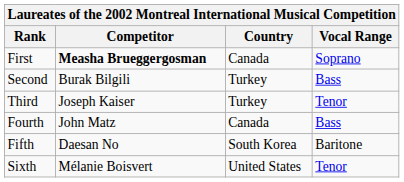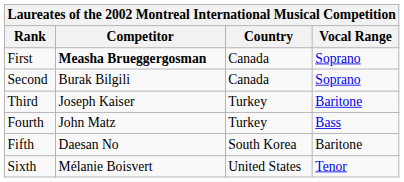 <table class="wikitable">
 <tr>
 <th colspan="4">Laureates of the 2002 Montreal International Musical Competition</th>
 </tr>
 <tr>
 <th>Rank</th>
 <th>Competitor</th>
 <th>Country</th>
 <th>Vocal Range</th>
 </tr>
 <tr>
 <td>First</td>
 <td><strong>Measha Brueggergosman</strong></td>
 <td> Canada</td>
 <td><a href='#'>Soprano</a></td>
 </tr>
 <tr>
 <td>Second</td>
 <td>Burak Bilgili</td>
-<td> Turkey</td>
-<td><a href='#'>Bass</a></td>
+<td> Canada</td>
+<td><a href='#'>Soprano</a></td>
 </tr>
 <tr>
 <td>Third</td>
 <td>Joseph Kaiser</td>
 <td> Turkey</td>
-<td><a href='#'>Tenor</a></td>
+<td><a href='#'>Baritone</a></td>
 </tr>
 <tr>
 <td>Fourth</td>
 <td>John Matz</td>
-<td> Canada</td>
+<td> Turkey</td>
 <td><a href='#'>Bass</a></td>
 </tr>
 <tr>
 <td>Fifth</td>
 <td>Daesan No</td>
 <td> South Korea</td>
 <td>Baritone</td>
 </tr>
 <tr>
 <td>Sixth</td>
 <td>Mélanie Boisvert</td>
 <td> United States</td>
 <td><a href='#'>Tenor</a></td>
 </tr>
 </table>
